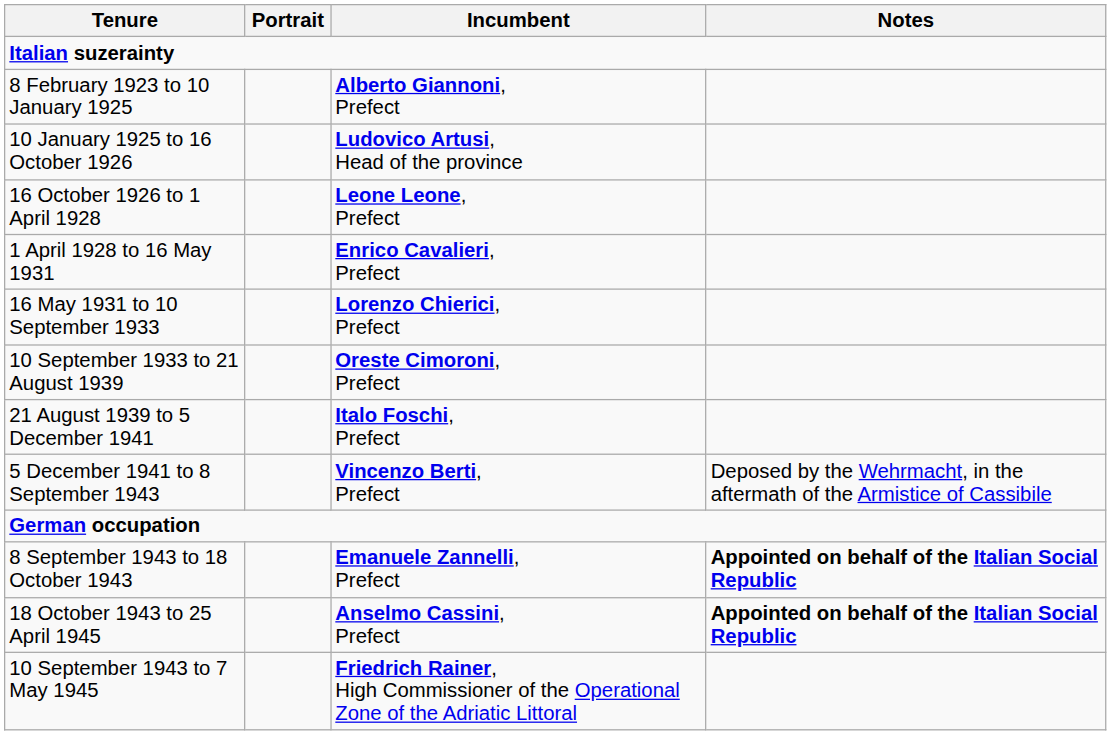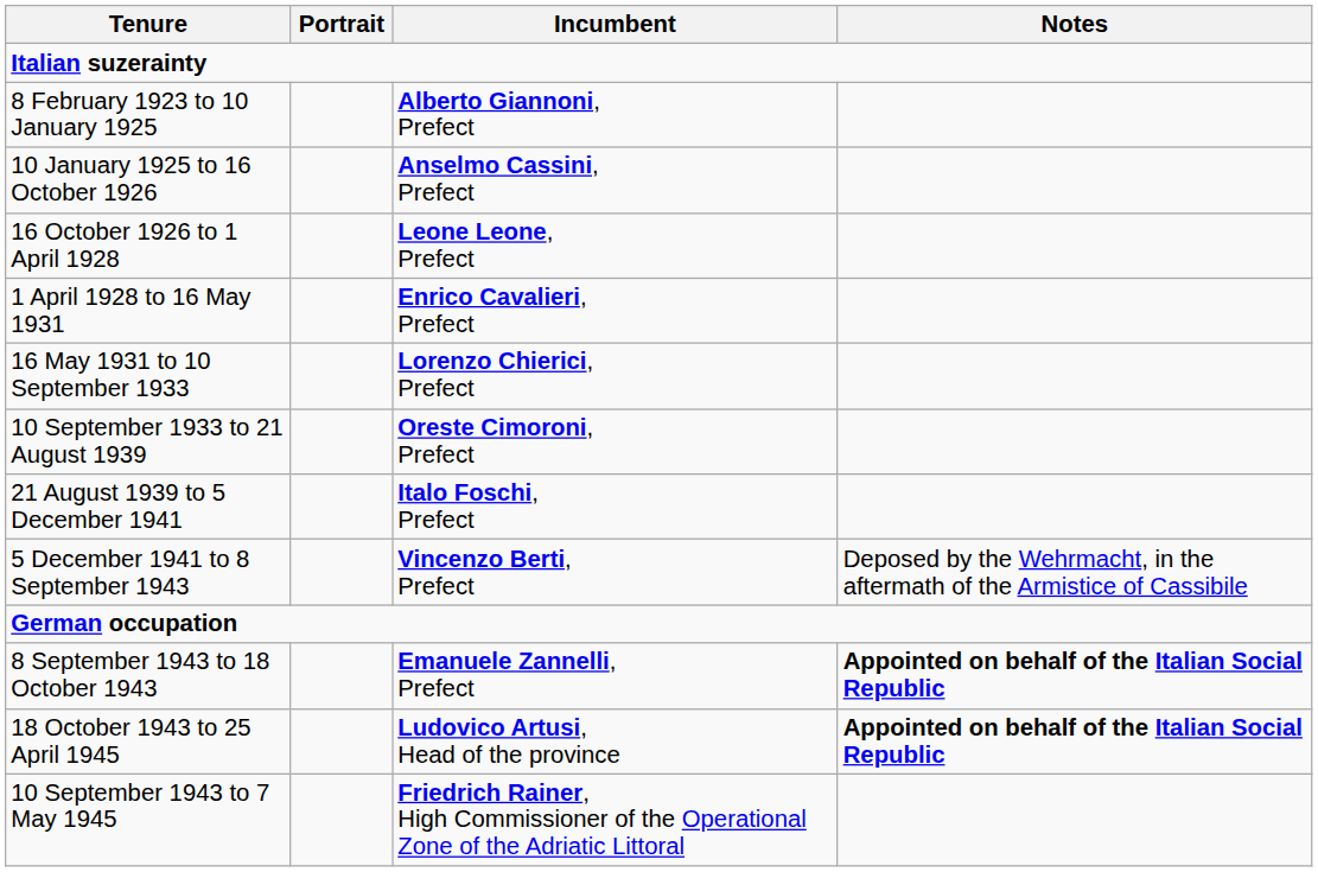 <table class="wikitable">
 <tr align=left>
 <th>Tenure</th>
 <th width=60px>Portrait</th>
 <th>Incumbent</th>
 <th>Notes</th>
 </tr>
 <tr valign=top>
 <td colspan="4"><strong><a href='#'>Italian</a> suzerainty</strong></td>
 </tr>
 <tr valign=top>
 <td>8 February 1923 to 10 January 1925</td>
 <td></td>
 <td><strong><a href='#'>Alberto Giannoni</a></strong>, <br>Prefect</td>
 <td></td>
 </tr>
 <tr valign=top>
 <td>10 January 1925 to 16 October 1926</td>
 <td></td>
-<td><strong><a href='#'>Ludovico Artusi</a></strong>, <br>Head of the province</td>
+<td><strong><a href='#'>Anselmo Cassini</a></strong>, <br>Prefect</td>
 <td></td>
 </tr>
 <tr valign=top>
 <td>16 October 1926 to 1 April 1928</td>
 <td></td>
 <td><strong><a href='#'>Leone Leone</a></strong>, <br>Prefect</td>
 <td></td>
 </tr>
 <tr valign=top>
 <td>1 April 1928 to 16 May 1931</td>
 <td></td>
 <td><strong><a href='#'>Enrico Cavalieri</a></strong>, <br>Prefect</td>
 <td></td>
 </tr>
 <tr valign=top>
 <td>16 May 1931 to 10 September 1933</td>
 <td></td>
 <td><strong><a href='#'>Lorenzo Chierici</a></strong>, <br>Prefect</td>
 <td></td>
 </tr>
 <tr valign=top>
 <td>10 September 1933 to 21 August 1939</td>
 <td></td>
 <td><strong><a href='#'>Oreste Cimoroni</a></strong>, <br>Prefect</td>
 <td></td>
 </tr>
 <tr valign=top>
 <td>21 August 1939 to 5 December 1941</td>
 <td></td>
 <td><strong><a href='#'>Italo Foschi</a></strong>, <br>Prefect</td>
 <td></td>
 </tr>
 <tr valign=top>
 <td>5 December 1941 to 8 September 1943</td>
 <td></td>
 <td><strong><a href='#'>Vincenzo Berti</a></strong>, <br>Prefect</td>
 <td>Deposed by the <a href='#'>Wehrmacht</a>, in the aftermath of the <a href='#'>Armistice of Cassibile</a></td>
 </tr>
 <tr valign=top>
 <td colspan="4"><strong><a href='#'>German</a> occupation</strong></td>
 </tr>
 <tr valign=top>
 <td>8 September 1943 to 18 October 1943</td>
 <td></td>
 <td><strong><a href='#'>Emanuele Zannelli</a></strong>, <br>Prefect</td>
 <td><strong>Appointed on behalf of the <a href='#'>Italian Social Republic</a></strong></td>
 </tr>
 <tr valign=top>
 <td>18 October 1943 to 25 April 1945</td>
 <td></td>
-<td><strong><a href='#'>Anselmo Cassini</a></strong>, <br>Prefect</td>
+<td><strong><a href='#'>Ludovico Artusi</a></strong>, <br>Head of the province</td>
 <td><strong>Appointed on behalf of the <a href='#'>Italian Social Republic</a></strong></td>
 </tr>
 <tr valign=top>
 <td>10 September 1943 to 7 May 1945</td>
 <td></td>
 <td><strong><a href='#'>Friedrich Rainer</a></strong>, <br>High Commissioner of the <a href='#'>Operational Zone of the Adriatic Littoral</a></td>
 <td></td>
 </tr>
 </table>
